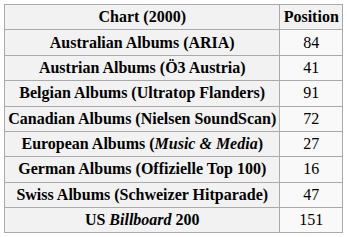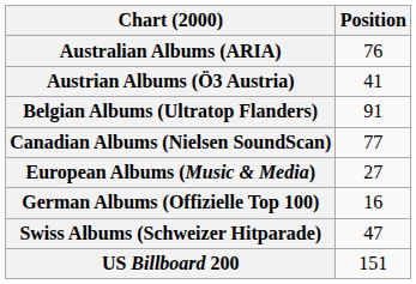 <table class="wikitable sortable plainrowheaders" style="text-align:center">
 <tr>
 <th scope="col">Chart (2000)</th>
 <th scope="col">Position</th>
 </tr>
 <tr>
 <th scope="row">Australian Albums (ARIA)</th>
-<td>84</td>
+<td>76</td>
 </tr>
 <tr>
 <th scope="row">Austrian Albums (Ö3 Austria)</th>
 <td>41</td>
 </tr>
 <tr>
 <th scope="row">Belgian Albums (Ultratop Flanders)</th>
 <td>91</td>
 </tr>
 <tr>
 <th scope="row">Canadian Albums (Nielsen SoundScan)</th>
-<td>72</td>
+<td>77</td>
 </tr>
 <tr>
 <th scope="row">European Albums (<em>Music & Media</em>)</th>
 <td>27</td>
 </tr>
 <tr>
 <th scope="row">German Albums (Offizielle Top 100)</th>
 <td>16</td>
 </tr>
 <tr>
 <th scope="row">Swiss Albums (Schweizer Hitparade)</th>
 <td>47</td>
 </tr>
 <tr>
 <th scope="row">US <em>Billboard</em> 200</th>
 <td>151</td>
 </tr>
 </table>
